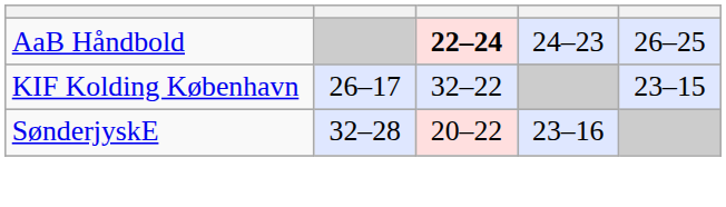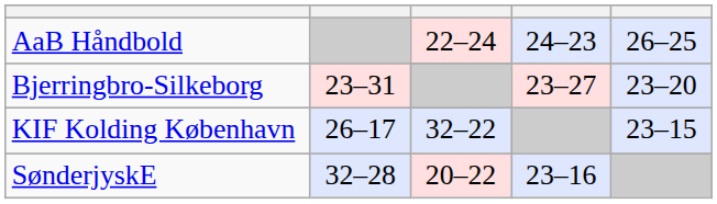 <table class="wikitable" style="text-align: center;" width="400">
 <tr>
 <th width=200></th>
 <th width=60></th>
 <th width=60></th>
 <th width=60></th>
 <th width=60></th>
 </tr>
 <tr>
 <td style="text-align: left;"><a href='#'>AaB Håndbold</a></td>
 <td bgcolor=#CCCCCC> </td>
-<td bgcolor=#FFDFDF><strong>22–24</strong></td>
+<td bgcolor=#FFDFDF>22–24</td>
 <td bgcolor=#DFE7FF>24–23</td>
 <td bgcolor=#DFE7FF>26–25</td>
+</tr>
+<tr>
+<td style="text-align: left;"><a href='#'>Bjerringbro-Silkeborg</a></td>
+<td bgcolor=#FFDFDF>23–31</td>
+<td bgcolor=#CCCCCC> </td>
+<td bgcolor=#FFDFDF>23–27</td>
+<td bgcolor=#DFE7FF>23–20</td>
 </tr>
 <tr>
 <td style="text-align: left;"><a href='#'>KIF Kolding København</a></td>
 <td bgcolor=#DFE7FF>26–17</td>
 <td bgcolor=#DFE7FF>32–22</td>
 <td bgcolor=#CCCCCC> </td>
 <td bgcolor=#DFE7FF>23–15</td>
 </tr>
 <tr>
 <td style="text-align: left;"><a href='#'>SønderjyskE</a></td>
 <td bgcolor=#DFE7FF>32–28</td>
 <td bgcolor=#FFDFDF>20–22</td>
 <td bgcolor=#DFE7FF>23–16</td>
 <td bgcolor=#CCCCCC> </td>
 </tr>
 </table>
